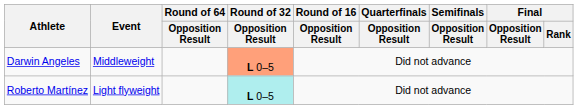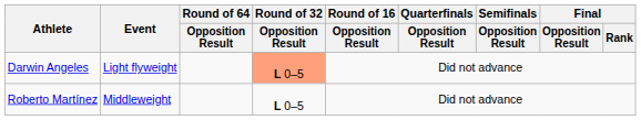 <table class="wikitable" style="font-size:90%">
 <tr>
 <th rowspan="2">Athlete</th>
 <th rowspan="2">Event</th>
 <th>Round of 64</th>
 <th>Round of 32</th>
 <th>Round of 16</th>
 <th>Quarterfinals</th>
 <th>Semifinals</th>
 <th colspan=2>Final</th>
 </tr>
 <tr style="font-size:95%">
 <th>Opposition<br>Result</th>
 <th>Opposition<br>Result</th>
 <th>Opposition<br>Result</th>
 <th>Opposition<br>Result</th>
 <th>Opposition<br>Result</th>
 <th>Opposition<br>Result</th>
 <th>Rank</th>
 </tr>
 <tr align=center>
 <td align=left><a href='#'>Darwin Angeles</a></td>
-<td align=left><a href='#'>Middleweight</a></td>
+<td align=left><a href='#'>Light flyweight</a></td>
 <td></td>
 <td style="background: lightsalmon;"><br><strong>L</strong> 0–5</td>
 <td colspan=5>Did not advance</td>
 </tr>
 <tr align=center>
 <td align=left><a href='#'>Roberto Martínez</a></td>
-<td align=left><a href='#'>Light flyweight</a></td>
+<td align=left><a href='#'>Middleweight</a></td>
 <td></td>
-<td style="background: paleturquoise;"><br><strong>L</strong> 0–5</td>
+<td><br><strong>L</strong> 0–5</td>
 <td colspan=5>Did not advance</td>
 </tr>
 </table>
